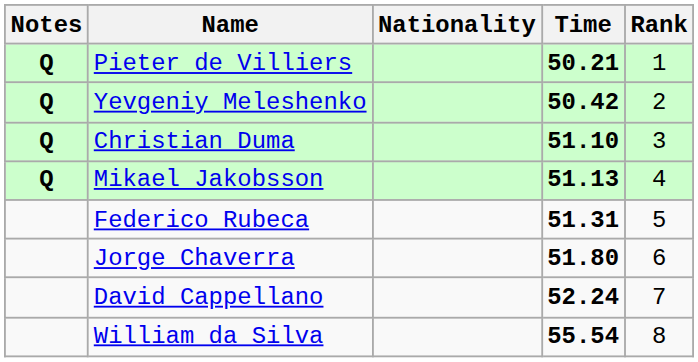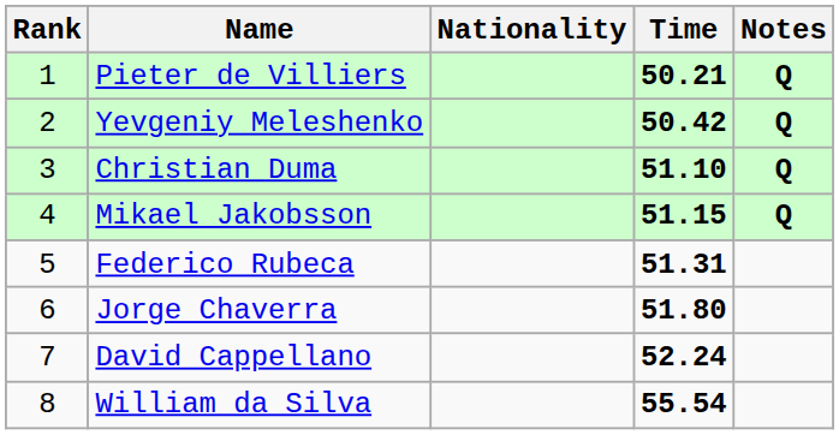 <table class="wikitable sortable" style="text-align:center">
 <tr>
-<th>Notes</th>
+<th>Rank</th>
 <th>Name</th>
 <th>Nationality</th>
 <th>Time</th>
-<th>Rank</th>
+<th>Notes</th>
 </tr>
 <tr bgcolor=ccffcc>
-<td><strong>Q</strong></td>
+<td>1</td>
 <td align=left><a href='#'>Pieter de Villiers</a></td>
 <td align=left></td>
 <td><strong>50.21</strong></td>
-<td>1</td>
+<td><strong>Q</strong></td>
 </tr>
 <tr bgcolor=ccffcc>
-<td><strong>Q</strong></td>
+<td>2</td>
 <td align=left><a href='#'>Yevgeniy Meleshenko</a></td>
 <td align=left></td>
 <td><strong>50.42</strong></td>
-<td>2</td>
+<td><strong>Q</strong></td>
 </tr>
 <tr bgcolor=ccffcc>
-<td><strong>Q</strong></td>
+<td>3</td>
 <td align=left><a href='#'>Christian Duma</a></td>
 <td align=left></td>
 <td><strong>51.10</strong></td>
-<td>3</td>
+<td><strong>Q</strong></td>
 </tr>
 <tr bgcolor=ccffcc>
-<td><strong>Q</strong></td>
+<td>4</td>
 <td align=left><a href='#'>Mikael Jakobsson</a></td>
 <td align=left></td>
-<td><strong>51.13</strong></td>
-<td>4</td>
+<td><strong>51.15</strong></td>
+<td><strong>Q</strong></td>
 </tr>
 <tr>
-<td></td>
+<td>5</td>
 <td align=left><a href='#'>Federico Rubeca</a></td>
 <td align=left></td>
 <td><strong>51.31</strong></td>
-<td>5</td>
+<td></td>
 </tr>
 <tr>
-<td></td>
+<td>6</td>
 <td align=left><a href='#'>Jorge Chaverra</a></td>
 <td align=left></td>
 <td><strong>51.80</strong></td>
-<td>6</td>
+<td></td>
 </tr>
 <tr>
-<td></td>
+<td>7</td>
 <td align=left><a href='#'>David Cappellano</a></td>
 <td align=left></td>
 <td><strong>52.24</strong></td>
-<td>7</td>
+<td></td>
 </tr>
 <tr>
-<td></td>
+<td>8</td>
 <td align=left><a href='#'>William da Silva</a></td>
 <td align=left></td>
 <td><strong>55.54</strong></td>
-<td>8</td>
+<td></td>
 </tr>
 </table>
